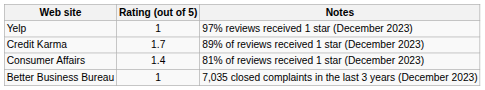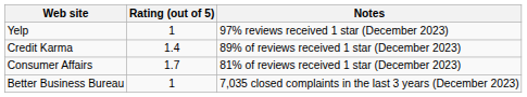 <table class="wikitable">
 <tr>
 <th>Web site</th>
 <th>Rating (out of 5)</th>
 <th>Notes</th>
 </tr>
 <tr>
 <td>Yelp</td>
 <td align="center">1</td>
 <td>97% reviews received 1 star (December 2023) </td>
 </tr>
 <tr>
 <td>Credit Karma</td>
-<td align="center">1.7</td>
+<td align="center">1.4</td>
 <td>89% of reviews received 1 star (December 2023)</td>
 </tr>
 <tr>
 <td>Consumer Affairs</td>
-<td align="center">1.4</td>
+<td align="center">1.7</td>
 <td>81% of reviews received 1 star (December 2023)</td>
 </tr>
 <tr>
 <td>Better Business Bureau</td>
 <td align="center">1</td>
 <td>7,035 closed complaints in the last 3 years (December 2023)</td>
 </tr>
 </table>
